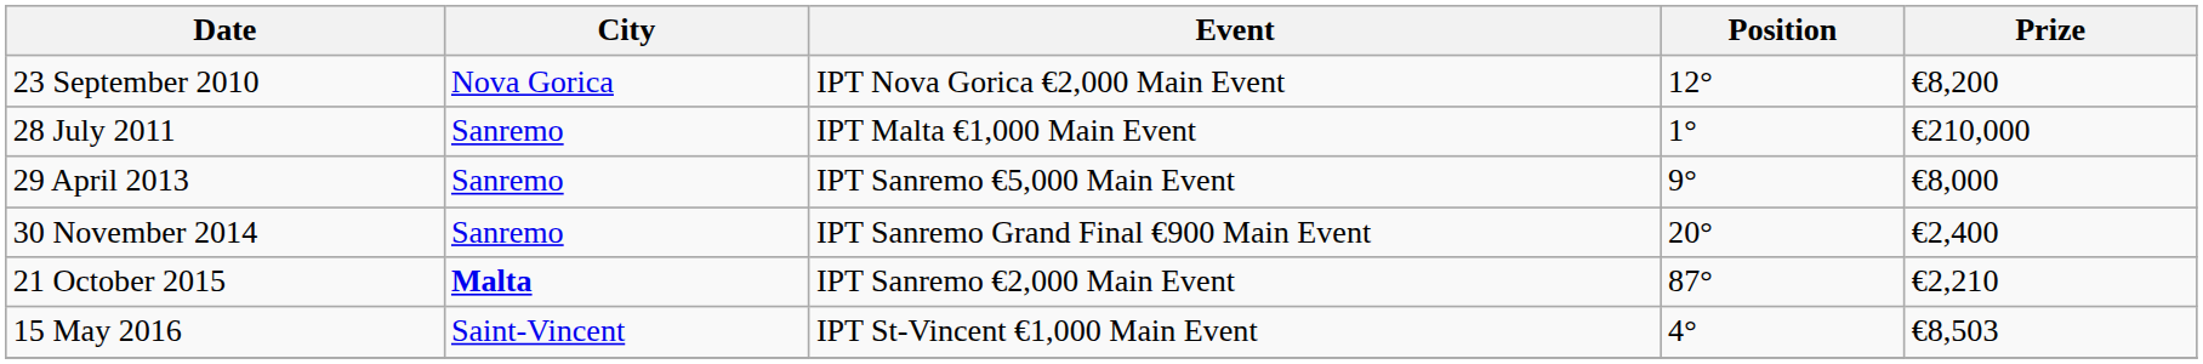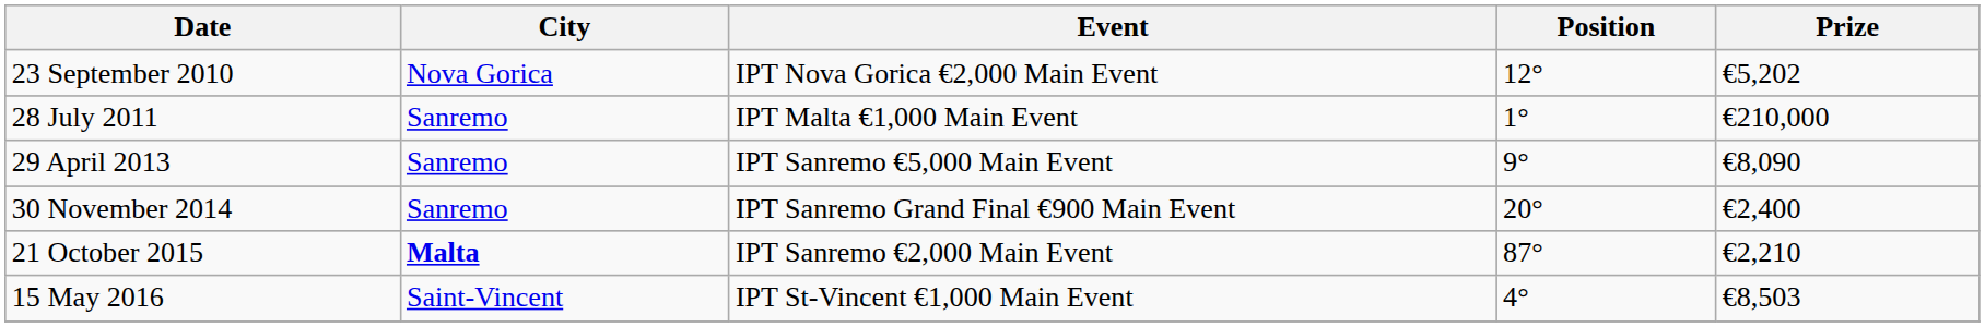 <table class="wikitable" width="70%">
 <tr>
 <th width="18%">Date</th>
 <th width="15%">City</th>
 <th width="35%">Event</th>
 <th width="10%">Position</th>
 <th width="12%">Prize</th>
 </tr>
 <tr>
 <td>23 September 2010</td>
 <td> <a href='#'>Nova Gorica</a></td>
 <td>IPT Nova Gorica €2,000 Main Event</td>
 <td>12°</td>
-<td>€8,200</td>
+<td>€5,202</td>
 </tr>
 <tr>
 <td>28 July 2011</td>
 <td> <a href='#'>Sanremo</a></td>
 <td>IPT Malta €1,000 Main Event</td>
 <td>1°</td>
 <td>€210,000</td>
 </tr>
 <tr>
 <td>29 April 2013</td>
 <td> <a href='#'>Sanremo</a></td>
 <td>IPT Sanremo €5,000 Main Event</td>
 <td>9°</td>
-<td>€8,000</td>
+<td>€8,090</td>
 </tr>
 <tr>
 <td>30 November 2014</td>
 <td> <a href='#'>Sanremo</a></td>
 <td>IPT Sanremo Grand Final €900 Main Event</td>
 <td>20°</td>
 <td>€2,400</td>
 </tr>
 <tr>
 <td>21 October 2015</td>
 <td><strong> <a href='#'>Malta</a></strong></td>
 <td>IPT Sanremo €2,000 Main Event</td>
 <td>87°</td>
 <td>€2,210</td>
 </tr>
 <tr>
 <td>15 May 2016</td>
 <td> <a href='#'>Saint-Vincent</a></td>
 <td>IPT St-Vincent €1,000 Main Event</td>
 <td>4°</td>
 <td>€8,503</td>
 </tr>
 <tr>
 </tr>
 </table>
